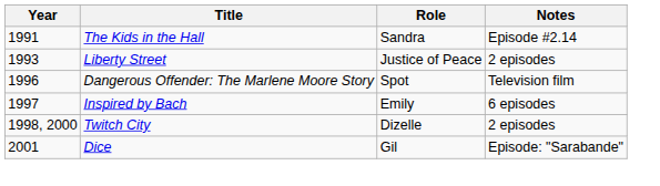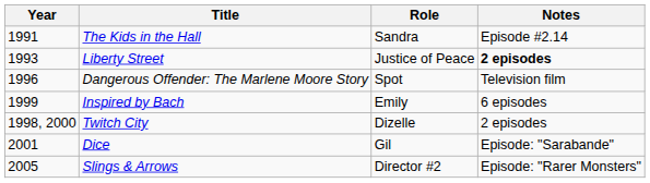 <table class="wikitable sortable">
 <tr>
 <th>Year</th>
 <th>Title</th>
 <th>Role</th>
 <th class="unsortable">Notes</th>
 </tr>
 <tr>
 <td>1991</td>
 <td data-sort-value="Kids in the Hall, The"><a href='#'><em>The Kids in the Hall</em></a></td>
 <td>Sandra</td>
 <td>Episode #2.14</td>
 </tr>
 <tr>
 <td>1993</td>
 <td><a href='#'><em>Liberty Street</em></a></td>
 <td>Justice of Peace</td>
-<td>2 episodes</td>
+<td><strong>2 episodes</strong></td>
 </tr>
 <tr>
 <td>1996</td>
 <td><em>Dangerous Offender: The Marlene Moore Story</em></td>
 <td>Spot</td>
 <td>Television film</td>
 </tr>
 <tr>
-<td>1997</td>
+<td>1999</td>
 <td><em><a href='#'>Inspired by Bach</a></em></td>
 <td>Emily</td>
 <td>6 episodes</td>
 </tr>
 <tr>
 <td>1998, 2000</td>
 <td><em><a href='#'>Twitch City</a></em></td>
 <td>Dizelle</td>
 <td>2 episodes</td>
 </tr>
 <tr>
 <td>2001</td>
 <td><a href='#'><em>Dice</em></a></td>
 <td>Gil</td>
 <td>Episode: "Sarabande"</td>
 </tr>
+<tr>
+<td>2005</td>
+<td><em><a href='#'>Slings & Arrows</a></em></td>
+<td>Director #2</td>
+<td>Episode: "Rarer Monsters"</td>
+</tr>
 </table>
